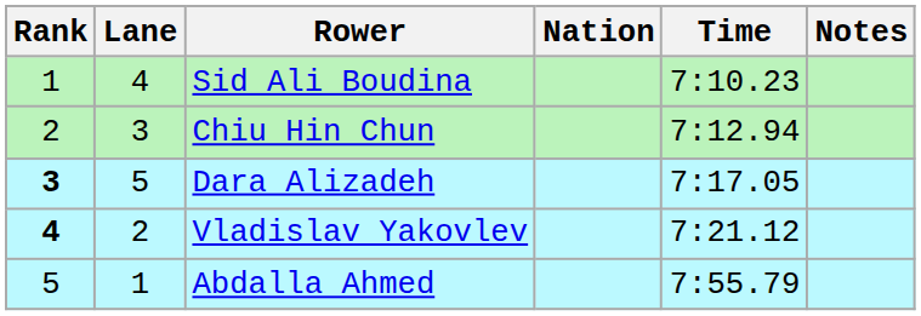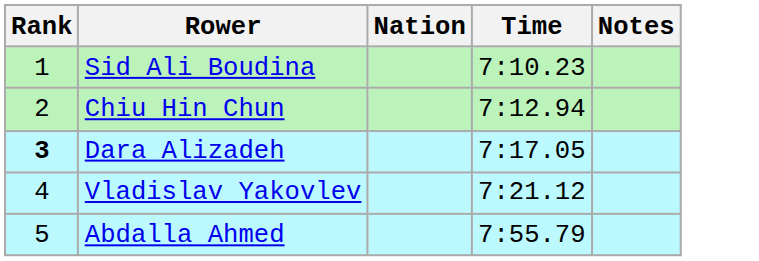 <table class="wikitable sortable" style="text-align:center">
 <tr>
 <th>Rank</th>
-<th>Lane</th>
 <th>Rower</th>
 <th>Nation</th>
 <th>Time</th>
 <th>Notes</th>
 </tr>
 <tr bgcolor="bbf3bb">
 <td>1</td>
-<td>4</td>
 <td align=left><a href='#'>Sid Ali Boudina</a></td>
 <td align=left></td>
 <td>7:10.23</td>
 <td></td>
 </tr>
 <tr bgcolor="bbf3bb">
 <td>2</td>
-<td>3</td>
 <td align=left><a href='#'>Chiu Hin Chun</a></td>
 <td align=left></td>
 <td>7:12.94</td>
 <td></td>
 </tr>
 <tr bgcolor="bbf9ff">
 <td><strong>3</strong></td>
-<td>5</td>
 <td align=left><a href='#'>Dara Alizadeh</a></td>
 <td align=left></td>
 <td>7:17.05</td>
 <td></td>
 </tr>
 <tr bgcolor="bbf9ff">
-<td><strong>4</strong></td>
-<td>2</td>
+<td>4</td>
 <td align=left><a href='#'>Vladislav Yakovlev</a></td>
 <td align=left></td>
 <td>7:21.12</td>
 <td></td>
 </tr>
 <tr bgcolor="bbf9ff">
 <td>5</td>
-<td>1</td>
 <td align=left><a href='#'>Abdalla Ahmed</a></td>
 <td align=left></td>
 <td>7:55.79</td>
 <td></td>
 </tr>
 </table>
